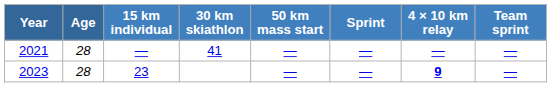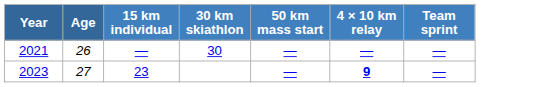 <table class="wikitable" style="font-size:95%; text-align:center; border:grey solid 1px; border-collapse:collapse; background:#ffffff;">
 <tr>
 <th style="background-color:#369; color:white; width:60px;"> Year </th>
 <th style="background-color:#369; color:white; width:40px;"> Age </th>
 <th style="background-color:#4180be; color:white; width:75px;"> 15 km <br> individual </th>
 <th style="background-color:#4180be; color:white; width:75px;"> 30 km <br> skiathlon </th>
 <th style="background-color:#4180be; color:white; width:75px;"> 50 km <br> mass start </th>
-<th style="background-color:#4180be; color:white; width:75px;"> Sprint </th>
 <th style="background-color:#4180be; color:white; width:75px;"> 4 × 10 km <br> relay </th>
 <th style="background-color:#4180be; color:white; width:75px;"> Team <br> sprint </th>
 </tr>
 <tr>
 <td><a href='#'>2021</a></td>
-<td><em>28</em></td>
+<td><em>26</em></td>
 <td><a href='#'>—</a></td>
-<td><a href='#'>41</a></td>
-<td><a href='#'>—</a></td>
+<td><a href='#'>30</a></td>
 <td><a href='#'>—</a></td>
 <td><a href='#'>—</a></td>
 <td><a href='#'>—</a></td>
 </tr>
 <tr>
 <td><a href='#'>2023</a></td>
-<td><em>28</em></td>
+<td><em>27</em></td>
 <td><a href='#'>23</a></td>
 <td><a href='#'></a></td>
-<td><a href='#'>—</a></td>
 <td><a href='#'>—</a></td>
 <td><strong><a href='#'>9</a></strong></td>
 <td><a href='#'>—</a></td>
 </tr>
 </table>
